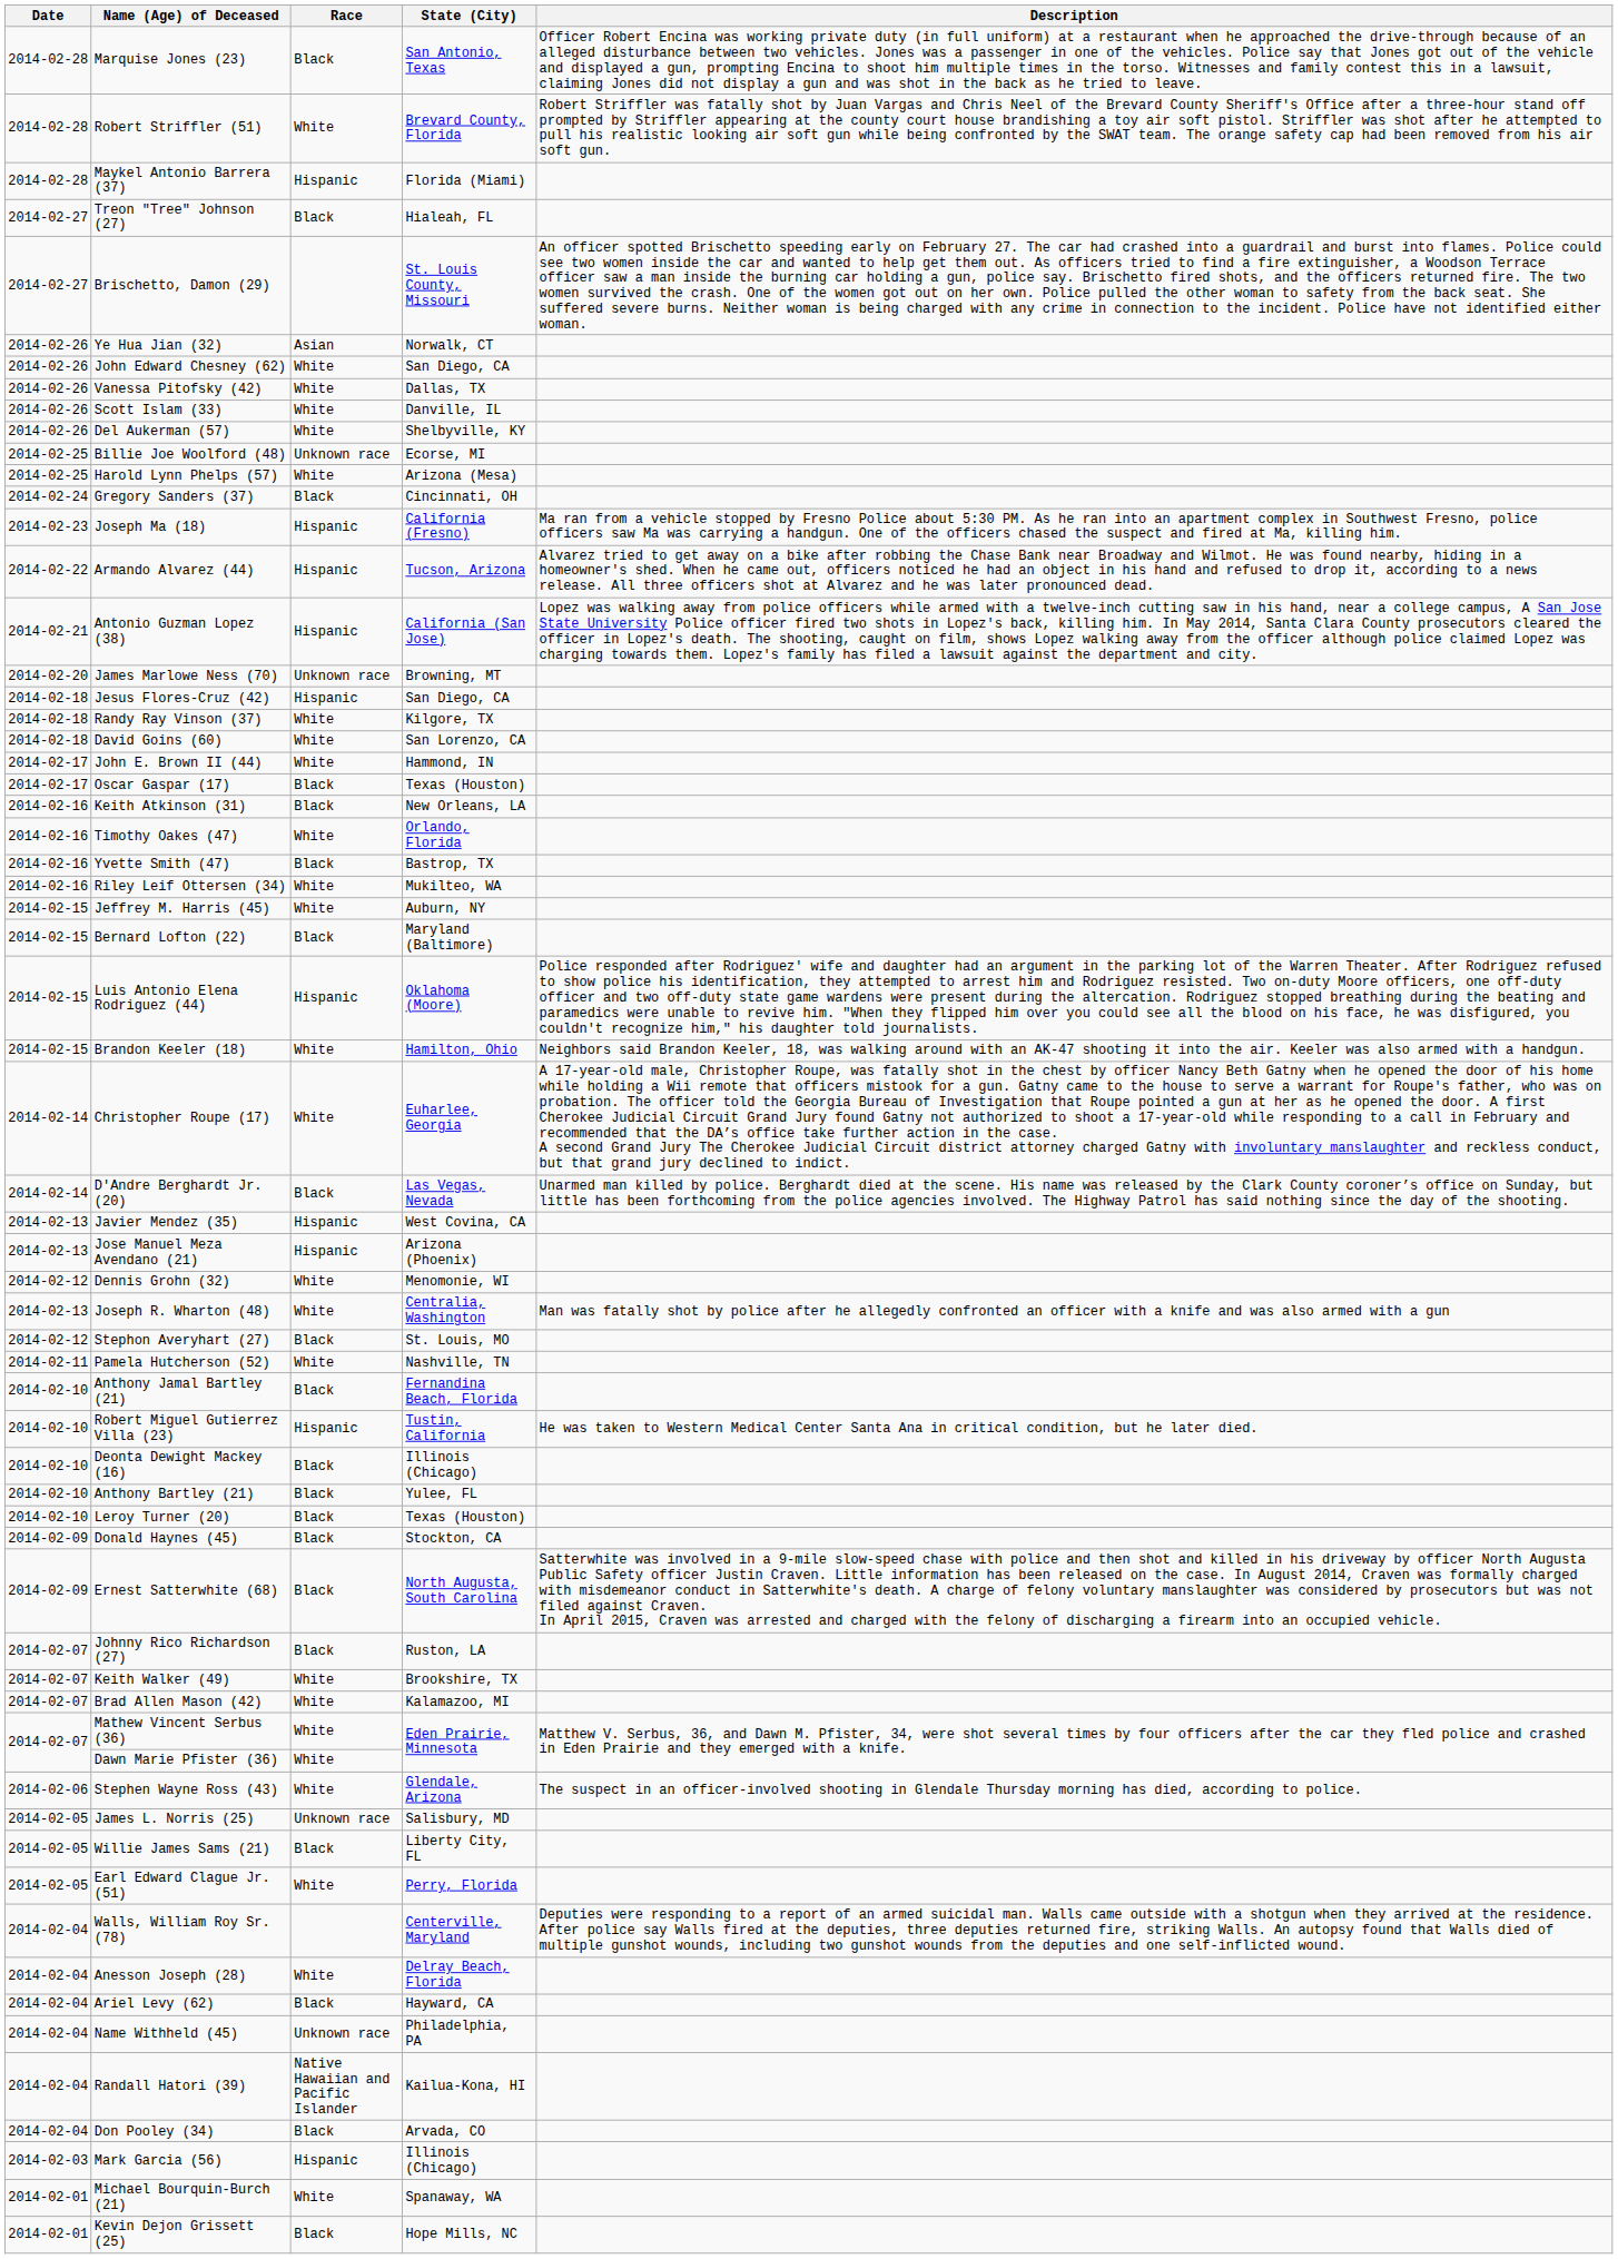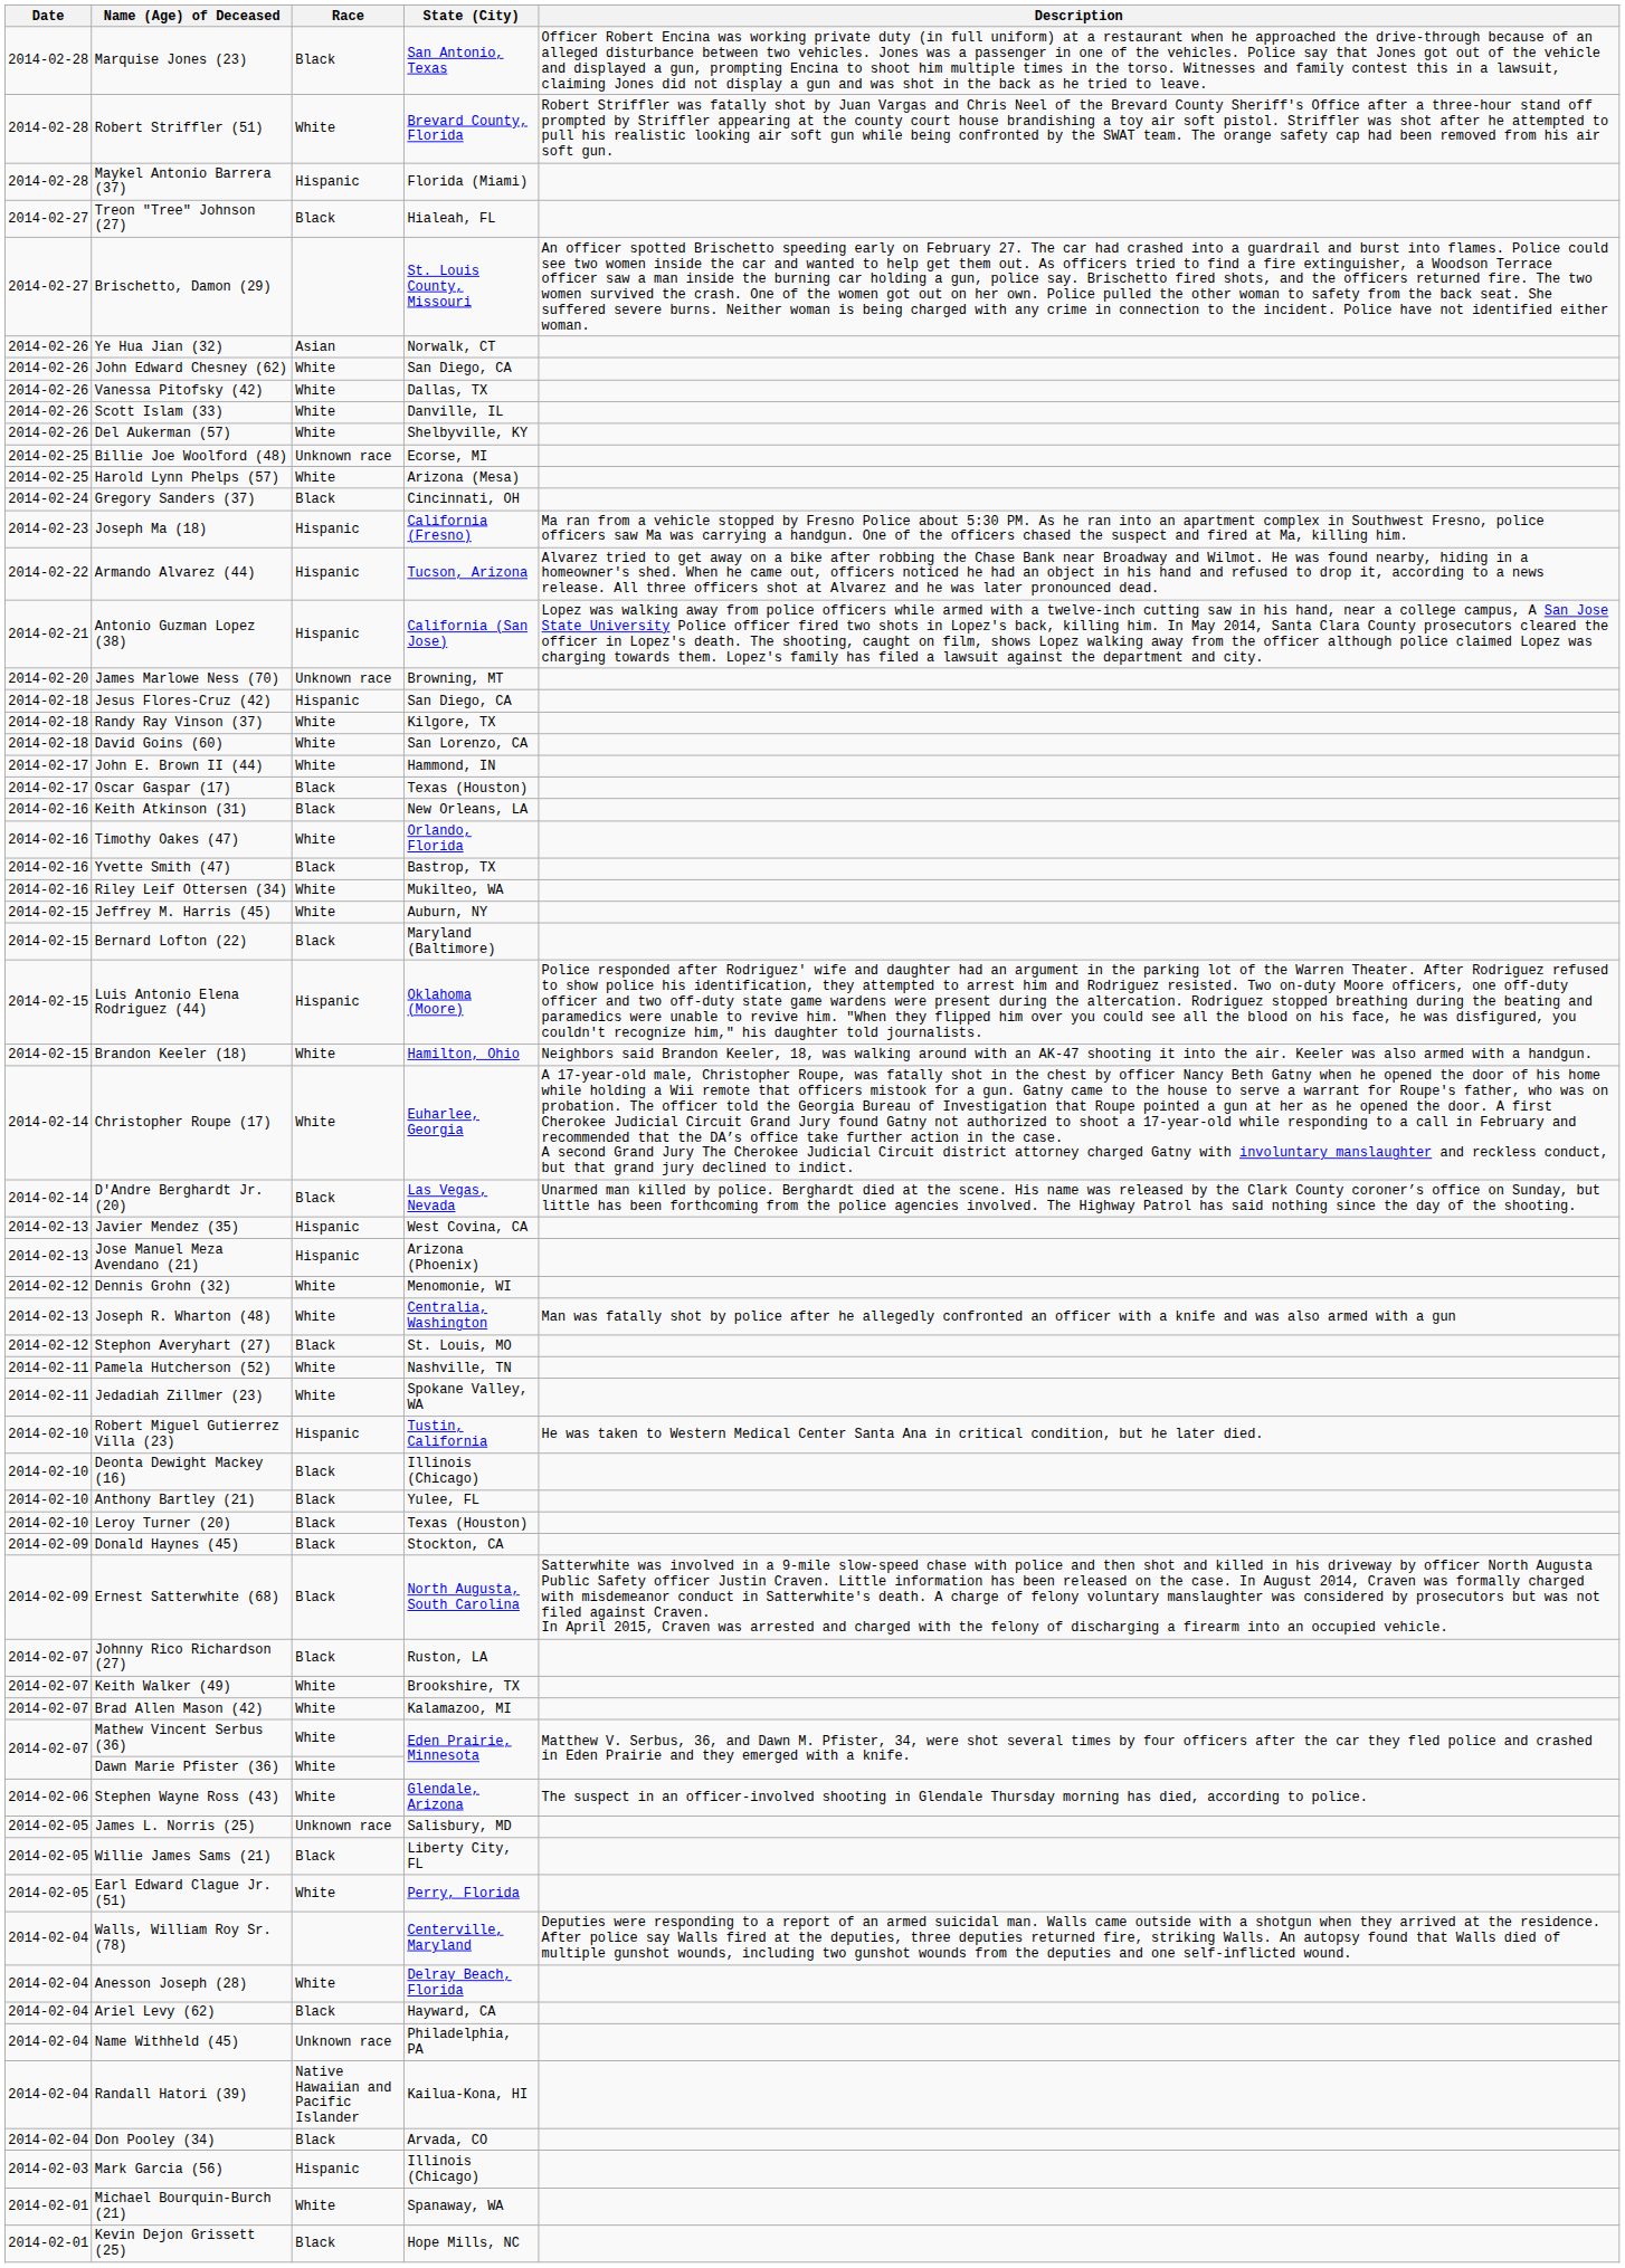 <table class="wikitable sortable" border="1" id="killed">
 <tr>
 <th>Date</th>
 <th nowrap>Name (Age) of Deceased</th>
 <th>Race</th>
 <th>State (City)</th>
 <th>Description</th>
 </tr>
 <tr>
 <td nowrap>2014-02-28</td>
 <td>Marquise Jones (23)</td>
 <td>Black</td>
 <td><a href='#'>San Antonio, Texas</a></td>
 <td>Officer Robert Encina was working private duty (in full uniform) at a restaurant when he approached the drive-through because of an alleged disturbance between two vehicles. Jones was a passenger in one of the vehicles. Police say that Jones got out of the vehicle and displayed a gun, prompting Encina to shoot him multiple times in the torso. Witnesses and family contest this in a lawsuit, claiming Jones did not display a gun and was shot in the back as he tried to leave.</td>
 </tr>
 <tr>
 <td>2014-02-28</td>
 <td>Robert Striffler (51)</td>
 <td>White</td>
 <td><a href='#'>Brevard County, Florida</a></td>
 <td>Robert Striffler was fatally shot by Juan Vargas and Chris Neel of the Brevard County Sheriff's Office after a three-hour stand off prompted by Striffler appearing at the county court house brandishing a toy air soft pistol.  Striffler was shot after he attempted to pull his realistic looking air soft gun while being confronted by the SWAT team. The orange safety cap had been removed from his air soft gun.</td>
 </tr>
 <tr>
 <td>2014-02-28</td>
 <td>Maykel Antonio Barrera (37)</td>
 <td>Hispanic</td>
 <td>Florida (Miami)</td>
 <td></td>
 </tr>
 <tr>
 <td>2014-02-27</td>
 <td>Treon "Tree" Johnson (27)</td>
 <td>Black</td>
 <td>Hialeah, FL</td>
 <td></td>
 </tr>
 <tr>
 <td>2014-02-27</td>
 <td>Brischetto, Damon (29)</td>
 <td></td>
 <td><a href='#'>St. Louis County, Missouri</a></td>
 <td>An officer spotted Brischetto speeding early on February 27. The car had crashed into a guardrail and burst into flames. Police could see two women inside the car and wanted to help get them out. As officers tried to find a fire extinguisher, a Woodson Terrace officer saw a man inside the burning car holding a gun, police say. Brischetto fired shots, and the officers returned fire. The two women survived the crash. One of the women got out on her own. Police pulled the other woman to safety from the back seat. She suffered severe burns. Neither woman is being charged with any crime in connection to the incident. Police have not identified either woman.</td>
 </tr>
 <tr>
 <td>2014-02-26</td>
 <td>Ye Hua Jian (32)</td>
 <td>Asian</td>
 <td>Norwalk, CT</td>
 <td></td>
 </tr>
 <tr>
 <td>2014-02-26</td>
 <td>John Edward Chesney (62)</td>
 <td>White</td>
 <td>San Diego, CA</td>
 <td></td>
 </tr>
 <tr>
 <td>2014-02-26</td>
 <td>Vanessa Pitofsky (42)</td>
 <td>White</td>
 <td>Dallas, TX</td>
 <td></td>
 </tr>
 <tr>
 <td>2014-02-26</td>
 <td>Scott Islam (33)</td>
 <td>White</td>
 <td>Danville, IL</td>
 <td></td>
 </tr>
 <tr>
 <td>2014-02-26</td>
 <td>Del Aukerman (57)</td>
 <td>White</td>
 <td>Shelbyville, KY</td>
 <td></td>
 </tr>
 <tr>
 <td>2014-02-25</td>
 <td>Billie Joe Woolford (48)</td>
 <td>Unknown race</td>
 <td>Ecorse, MI</td>
 <td></td>
 </tr>
 <tr>
 <td>2014-02-25</td>
 <td>Harold Lynn Phelps (57)</td>
 <td>White</td>
 <td>Arizona (Mesa)</td>
 <td></td>
 </tr>
 <tr>
 <td>2014-02-24</td>
 <td>Gregory Sanders (37)</td>
 <td>Black</td>
 <td>Cincinnati, OH</td>
 <td></td>
 </tr>
 <tr>
 <td>2014-02-23</td>
 <td>Joseph Ma (18)</td>
 <td>Hispanic</td>
 <td><a href='#'>California (Fresno)</a></td>
 <td>Ma ran from a vehicle stopped by Fresno Police about 5:30 PM.  As he ran into an apartment complex in Southwest Fresno, police officers saw Ma was carrying a handgun.  One of the officers chased the suspect and fired at Ma, killing him.</td>
 </tr>
 <tr>
 <td>2014-02-22</td>
 <td>Armando Alvarez (44)</td>
 <td>Hispanic</td>
 <td><a href='#'>Tucson, Arizona</a></td>
 <td>Alvarez tried to get away on a bike after robbing the Chase Bank near Broadway and Wilmot. He was found nearby, hiding in a homeowner's shed. When he came out, officers noticed he had an object in his hand and refused to drop it, according to a news release. All three officers shot at Alvarez and he was later pronounced dead.</td>
 </tr>
 <tr>
 <td>2014-02-21</td>
 <td>Antonio Guzman Lopez (38)</td>
 <td>Hispanic</td>
 <td><a href='#'>California (San Jose)</a></td>
 <td>Lopez was walking away from police officers while armed with a twelve-inch cutting saw in his hand, near a college campus, A <a href='#'>San Jose State University</a> Police officer fired two shots in Lopez's back, killing him. In May 2014, Santa Clara County prosecutors cleared the officer in Lopez's death. The shooting, caught on film, shows Lopez walking away from the officer although police claimed Lopez was charging towards them. Lopez's family has filed a lawsuit against the department and city.</td>
 </tr>
 <tr>
 <td>2014-02-20</td>
 <td>James Marlowe Ness (70)</td>
 <td>Unknown race</td>
 <td>Browning, MT</td>
 <td></td>
 </tr>
 <tr>
 <td>2014-02-18</td>
 <td>Jesus Flores-Cruz (42)</td>
 <td>Hispanic</td>
 <td>San Diego, CA</td>
 <td></td>
 </tr>
 <tr>
 <td>2014-02-18</td>
 <td>Randy Ray Vinson (37)</td>
 <td>White</td>
 <td>Kilgore, TX</td>
 <td></td>
 </tr>
 <tr>
 <td>2014-02-18</td>
 <td>David Goins (60)</td>
 <td>White</td>
 <td>San Lorenzo, CA</td>
 <td></td>
 </tr>
 <tr>
 <td>2014-02-17</td>
 <td>John E. Brown II (44)</td>
 <td>White</td>
 <td>Hammond, IN</td>
 <td></td>
 </tr>
 <tr>
 <td>2014-02-17</td>
 <td>Oscar Gaspar (17)</td>
 <td>Black</td>
 <td>Texas (Houston)</td>
 <td></td>
 </tr>
 <tr>
 <td>2014-02-16</td>
 <td>Keith Atkinson (31)</td>
 <td>Black</td>
 <td>New Orleans, LA</td>
 <td></td>
 </tr>
 <tr>
 <td>2014-02-16</td>
 <td>Timothy Oakes (47)</td>
 <td>White</td>
 <td><a href='#'>Orlando, Florida</a></td>
 <td></td>
 </tr>
 <tr>
 <td>2014-02-16</td>
 <td>Yvette Smith (47)</td>
 <td>Black</td>
 <td>Bastrop, TX</td>
 <td></td>
 </tr>
 <tr>
 <td>2014-02-16</td>
 <td>Riley Leif Ottersen (34)</td>
 <td>White</td>
 <td>Mukilteo, WA</td>
 <td></td>
 </tr>
 <tr>
 <td>2014-02-15</td>
 <td>Jeffrey M. Harris (45)</td>
 <td>White</td>
 <td>Auburn, NY</td>
 <td></td>
 </tr>
 <tr>
 <td>2014-02-15</td>
 <td>Bernard Lofton (22)</td>
 <td>Black</td>
 <td>Maryland (Baltimore)</td>
 <td></td>
 </tr>
 <tr>
 <td>2014-02-15</td>
 <td>Luis Antonio Elena Rodriguez (44)</td>
 <td>Hispanic</td>
 <td><a href='#'>Oklahoma (Moore)</a></td>
 <td>Police responded after Rodriguez' wife and daughter had an argument in the parking lot of the Warren Theater. After Rodriguez refused to show police his identification, they attempted to arrest him and Rodriguez resisted. Two on-duty Moore officers, one off-duty officer and two off-duty state game wardens were present during the altercation. Rodriguez stopped breathing during the beating and paramedics were unable to revive him. "When they flipped him over you could see all the blood on his face, he was disfigured, you couldn't recognize him," his daughter told journalists.</td>
 </tr>
 <tr>
 <td>2014-02-15</td>
 <td>Brandon Keeler (18)</td>
 <td>White</td>
 <td><a href='#'>Hamilton, Ohio</a></td>
 <td>Neighbors said Brandon Keeler, 18, was walking around with an AK-47 shooting it into the air. Keeler was also armed with a handgun.</td>
 </tr>
 <tr>
 <td>2014-02-14</td>
 <td>Christopher Roupe (17)</td>
 <td>White</td>
 <td><a href='#'>Euharlee, Georgia</a></td>
 <td>A 17-year-old male, Christopher Roupe, was fatally shot in the chest by officer Nancy Beth Gatny when he opened the door of his home while holding a Wii remote that officers mistook for a gun.  Gatny came to the house to serve a warrant for Roupe's father, who was on probation. The officer told the Georgia Bureau of Investigation that Roupe pointed a gun at her as he opened the door. A first Cherokee Judicial Circuit Grand Jury found Gatny not authorized to shoot a 17-year-old while responding to a call in February and  recommended that the DA’s office take further action in the case.<br>   A second Grand Jury The Cherokee Judicial Circuit district attorney charged Gatny with <a href='#'>involuntary manslaughter</a> and reckless conduct, but that grand jury declined to indict.</td>
 </tr>
 <tr>
 <td>2014-02-14</td>
 <td>D'Andre Berghardt Jr. (20)</td>
 <td>Black</td>
 <td><a href='#'>Las Vegas, Nevada</a></td>
 <td>Unarmed man killed by police. Berghardt died at the scene. His name was released by the Clark County coroner’s office on Sunday, but little has been forthcoming from the police agencies involved. The Highway Patrol has said nothing since the day of the shooting.</td>
 </tr>
 <tr>
 <td>2014-02-13</td>
 <td>Javier Mendez (35)</td>
 <td>Hispanic</td>
 <td>West Covina, CA</td>
 <td></td>
 </tr>
 <tr>
 <td>2014-02-13</td>
 <td>Jose Manuel Meza Avendano (21)</td>
 <td>Hispanic</td>
 <td>Arizona (Phoenix)</td>
 <td></td>
 </tr>
 <tr>
 <td>2014-02-12</td>
 <td>Dennis Grohn (32)</td>
 <td>White</td>
 <td>Menomonie, WI</td>
 <td></td>
 </tr>
 <tr>
 <td>2014-02-13</td>
 <td>Joseph R. Wharton (48)</td>
 <td>White</td>
 <td><a href='#'>Centralia, Washington</a></td>
 <td>Man was fatally shot by police  after he allegedly confronted an officer with a knife and was also armed with a gun</td>
 </tr>
 <tr>
 <td>2014-02-12</td>
 <td>Stephon Averyhart (27)</td>
 <td>Black</td>
 <td>St. Louis, MO</td>
 <td></td>
 </tr>
 <tr>
 <td>2014-02-11</td>
 <td>Pamela Hutcherson (52)</td>
 <td>White</td>
 <td>Nashville, TN</td>
 <td></td>
 </tr>
 <tr>
-<td>2014-02-10</td>
-<td>Anthony Jamal Bartley (21)</td>
-<td>Black</td>
-<td><a href='#'>Fernandina Beach, Florida</a></td>
+<td>2014-02-11</td>
+<td>Jedadiah Zillmer (23)</td>
+<td>White</td>
+<td>Spokane Valley, WA</td>
 <td></td>
 </tr>
 <tr>
 <td>2014-02-10</td>
 <td>Robert Miguel Gutierrez Villa (23)</td>
 <td>Hispanic</td>
 <td><a href='#'>Tustin, California</a></td>
 <td>He was taken to Western Medical Center Santa Ana in critical condition, but he later died.</td>
 </tr>
 <tr>
 <td>2014-02-10</td>
 <td>Deonta Dewight Mackey (16)</td>
 <td>Black</td>
 <td>Illinois (Chicago)</td>
 <td></td>
 </tr>
 <tr>
 <td>2014-02-10</td>
 <td>Anthony Bartley (21)</td>
 <td>Black</td>
 <td>Yulee, FL</td>
 <td></td>
 </tr>
 <tr>
 <td>2014-02-10</td>
 <td>Leroy Turner (20)</td>
 <td>Black</td>
 <td>Texas (Houston)</td>
 <td></td>
 </tr>
 <tr>
 <td>2014-02-09</td>
 <td>Donald Haynes (45)</td>
 <td>Black</td>
 <td>Stockton, CA</td>
 <td></td>
 </tr>
 <tr>
 <td>2014-02-09</td>
 <td>Ernest Satterwhite (68)</td>
 <td>Black</td>
 <td><a href='#'>North Augusta, South Carolina</a></td>
 <td>Satterwhite was involved in a 9-mile slow-speed chase with police and then  shot and killed in his driveway by officer North Augusta Public Safety officer Justin Craven. Little information has been released on the case. In August 2014, Craven was formally charged with misdemeanor conduct in Satterwhite's death. A charge of felony voluntary manslaughter was considered by prosecutors but was not filed against Craven.<br>In April 2015, Craven was arrested and charged with the felony of discharging a firearm into an occupied vehicle.</td>
 </tr>
 <tr>
 <td>2014-02-07</td>
 <td>Johnny Rico Richardson (27)</td>
 <td>Black</td>
 <td>Ruston, LA</td>
 <td></td>
 </tr>
 <tr>
 <td>2014-02-07</td>
 <td>Keith Walker (49)</td>
 <td>White</td>
 <td>Brookshire, TX</td>
 <td></td>
 </tr>
 <tr>
 <td>2014-02-07</td>
 <td>Brad Allen Mason (42)</td>
 <td>White</td>
 <td>Kalamazoo, MI</td>
 <td></td>
 </tr>
 <tr>
 <td rowspan="2">2014-02-07</td>
 <td>Mathew Vincent Serbus (36)</td>
 <td>White</td>
 <td rowspan="2"><a href='#'>Eden Prairie, Minnesota</a></td>
 <td rowspan="2">Matthew V. Serbus, 36, and Dawn M. Pfister, 34, were shot several times by four officers after the car they fled police and crashed in Eden Prairie and they emerged with a knife.</td>
 </tr>
 <tr>
 <td>Dawn Marie Pfister (36)</td>
 <td>White</td>
 </tr>
 <tr>
 <td>2014-02-06</td>
 <td>Stephen Wayne Ross (43)</td>
 <td>White</td>
 <td><a href='#'>Glendale, Arizona</a></td>
 <td>The suspect in an officer-involved shooting in Glendale Thursday morning has died, according to police.</td>
 </tr>
 <tr>
 <td>2014-02-05</td>
 <td>James L. Norris (25)</td>
 <td>Unknown race</td>
 <td>Salisbury, MD</td>
 <td></td>
 </tr>
 <tr>
 <td>2014-02-05</td>
 <td>Willie James Sams (21)</td>
 <td>Black</td>
 <td>Liberty City, FL</td>
 <td></td>
 </tr>
 <tr>
 <td>2014-02-05</td>
 <td>Earl Edward Clague Jr. (51)</td>
 <td>White</td>
 <td><a href='#'>Perry, Florida</a></td>
 <td></td>
 </tr>
 <tr>
 <td>2014-02-04</td>
 <td>Walls, William Roy Sr. (78)</td>
 <td></td>
 <td><a href='#'>Centerville, Maryland</a></td>
 <td>Deputies were responding to a report of an armed suicidal man. Walls came outside with a shotgun when they arrived at the residence. After police say Walls fired at the deputies, three deputies returned fire, striking Walls. An autopsy found that Walls died of multiple gunshot wounds, including two gunshot wounds from the deputies and one self-inflicted wound.</td>
 </tr>
 <tr>
 <td>2014-02-04</td>
 <td>Anesson Joseph (28)</td>
 <td>White</td>
 <td><a href='#'>Delray Beach, Florida</a></td>
 <td></td>
 </tr>
 <tr>
 <td>2014-02-04</td>
 <td>Ariel Levy (62)</td>
 <td>Black</td>
 <td>Hayward, CA</td>
 <td></td>
 </tr>
 <tr>
 <td>2014-02-04</td>
 <td>Name Withheld (45)</td>
 <td>Unknown race</td>
 <td>Philadelphia, PA</td>
 <td></td>
 </tr>
 <tr>
 <td>2014-02-04</td>
 <td>Randall Hatori (39)</td>
 <td>Native Hawaiian and Pacific Islander</td>
 <td>Kailua-Kona, HI</td>
 <td></td>
 </tr>
 <tr>
 <td>2014-02-04</td>
 <td>Don Pooley (34)</td>
 <td>Black</td>
 <td>Arvada, CO</td>
 <td></td>
 </tr>
 <tr>
 <td>2014-02-03</td>
 <td>Mark Garcia (56)</td>
 <td>Hispanic</td>
 <td>Illinois (Chicago)</td>
 <td></td>
 </tr>
 <tr>
 <td>2014-02-01</td>
 <td>Michael Bourquin-Burch (21)</td>
 <td>White</td>
 <td>Spanaway, WA</td>
 <td></td>
 </tr>
 <tr>
 <td>2014-02-01</td>
 <td>Kevin Dejon Grissett (25)</td>
 <td>Black</td>
 <td>Hope Mills, NC</td>
 <td></td>
 </tr>
 </table>
